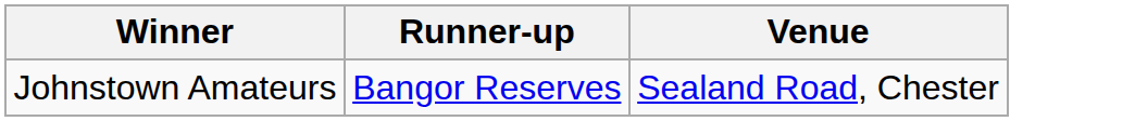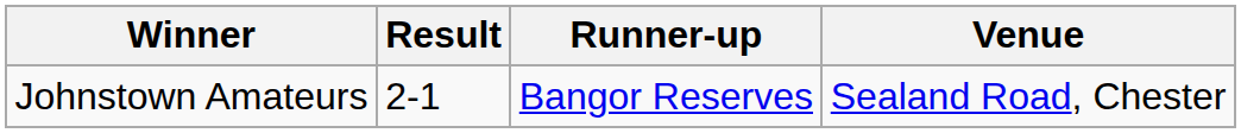 <table class="wikitable">
 <tr>
 <th>Winner</th>
+<th>Result</th>
 <th>Runner-up</th>
 <th>Venue</th>
 </tr>
 <tr>
 <td>Johnstown Amateurs</td>
+<td>2-1</td>
 <td><a href='#'>Bangor Reserves</a></td>
 <td> <a href='#'>Sealand Road</a>, Chester</td>
 </tr>
 </table>
